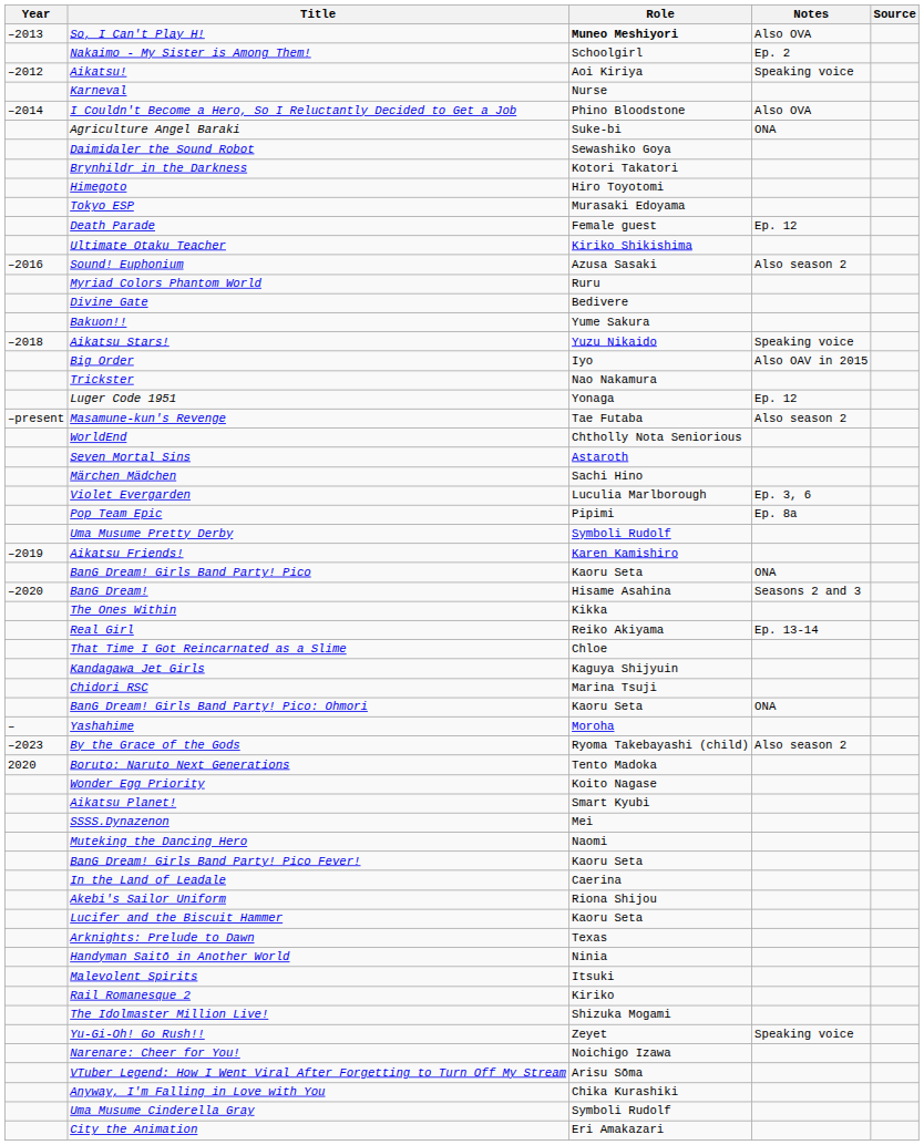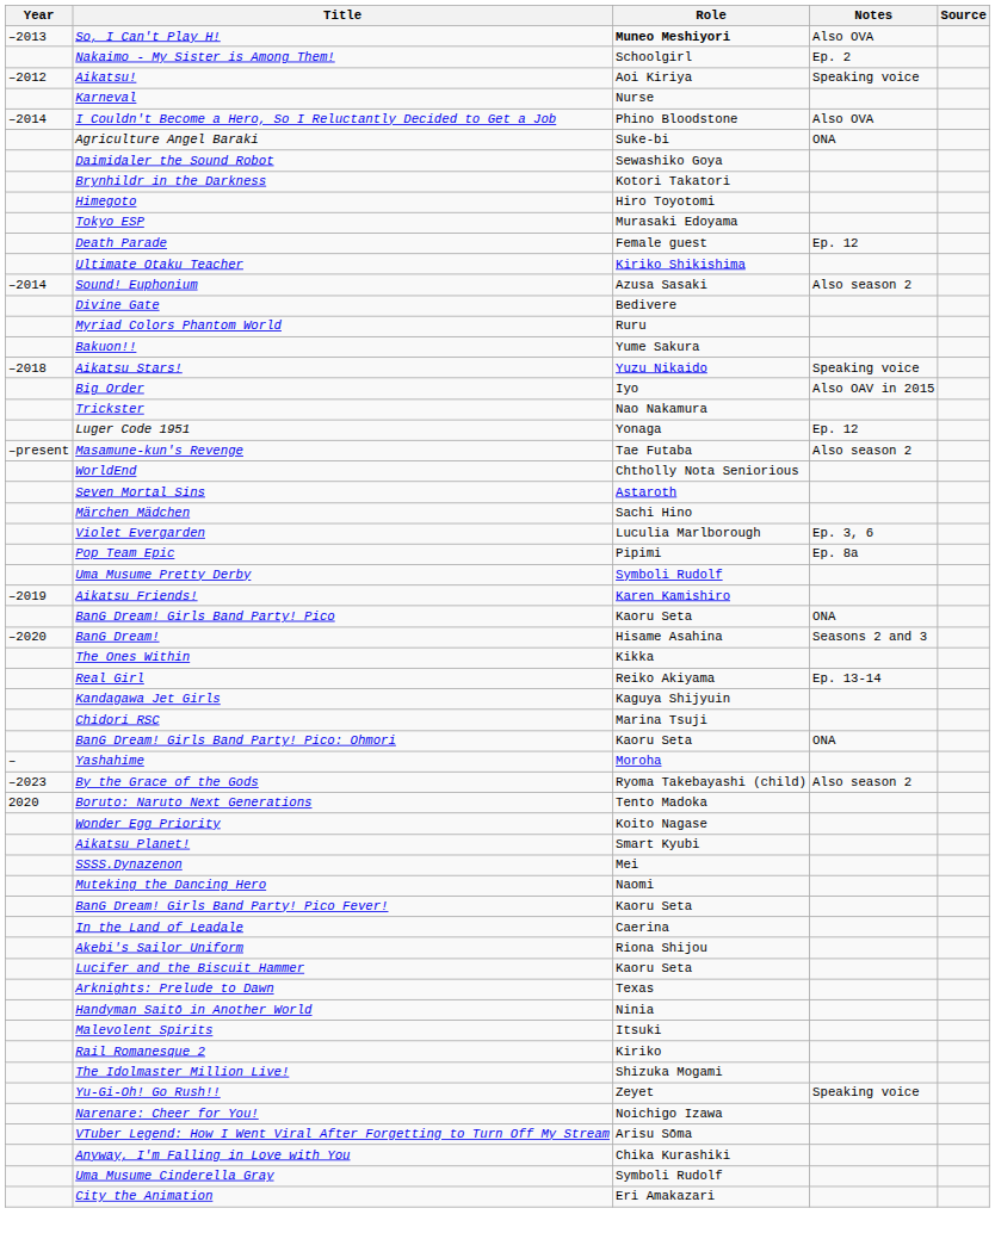 <table class="wikitable sortable plainrowheaders">
 <tr>
 <th>Year</th>
 <th>Title</th>
 <th>Role</th>
 <th class="unsortable">Notes</th>
 <th class="unsortable">Source</th>
 </tr>
 <tr>
 <td>–2013</td>
 <td><em><a href='#'>So, I Can't Play H!</a></em></td>
 <td><strong>Muneo Meshiyori</strong></td>
 <td>Also OVA</td>
 <td></td>
 </tr>
 <tr>
 <td></td>
 <td><em><a href='#'>Nakaimo - My Sister is Among Them!</a></em></td>
 <td>Schoolgirl</td>
 <td>Ep. 2</td>
 <td></td>
 </tr>
 <tr>
 <td>–2012</td>
 <td><em><a href='#'>Aikatsu!</a></em></td>
 <td>Aoi Kiriya</td>
 <td>Speaking voice</td>
 <td></td>
 </tr>
 <tr>
 <td></td>
 <td><em><a href='#'>Karneval</a></em></td>
 <td>Nurse</td>
 <td></td>
 <td></td>
 </tr>
 <tr>
 <td>–2014</td>
 <td><em><a href='#'>I Couldn't Become a Hero, So I Reluctantly Decided to Get a Job</a></em></td>
 <td>Phino Bloodstone</td>
 <td>Also OVA</td>
 <td></td>
 </tr>
 <tr>
 <td></td>
 <td><em>Agriculture Angel Baraki</em></td>
 <td>Suke-bi</td>
 <td>ONA</td>
 <td></td>
 </tr>
 <tr>
 <td></td>
 <td><em><a href='#'>Daimidaler the Sound Robot</a></em></td>
 <td>Sewashiko Goya</td>
 <td></td>
 <td></td>
 </tr>
 <tr>
 <td></td>
 <td><em><a href='#'>Brynhildr in the Darkness</a></em></td>
 <td>Kotori Takatori</td>
 <td></td>
 <td></td>
 </tr>
 <tr>
 <td></td>
 <td><em><a href='#'>Himegoto</a></em></td>
 <td>Hiro Toyotomi</td>
 <td></td>
 <td></td>
 </tr>
 <tr>
 <td></td>
 <td><em><a href='#'>Tokyo ESP</a></em></td>
 <td>Murasaki Edoyama</td>
 <td></td>
 <td></td>
 </tr>
 <tr>
 <td></td>
 <td><em><a href='#'>Death Parade</a></em></td>
 <td>Female guest</td>
 <td>Ep. 12</td>
 <td></td>
 </tr>
 <tr>
 <td></td>
 <td><em><a href='#'>Ultimate Otaku Teacher</a></em></td>
 <td><a href='#'>Kiriko Shikishima</a></td>
 <td></td>
 <td></td>
 </tr>
 <tr>
-<td>–2016</td>
+<td>–2014</td>
 <td><em><a href='#'>Sound! Euphonium</a></em></td>
 <td>Azusa Sasaki</td>
 <td>Also season 2</td>
 <td></td>
 </tr>
 <tr>
 <td></td>
-<td><em><a href='#'>Myriad Colors Phantom World</a></em></td>
-<td>Ruru</td>
+<td><em><a href='#'>Divine Gate</a></em></td>
+<td>Bedivere</td>
 <td></td>
 <td></td>
 </tr>
 <tr>
 <td></td>
-<td><em><a href='#'>Divine Gate</a></em></td>
-<td>Bedivere</td>
+<td><em><a href='#'>Myriad Colors Phantom World</a></em></td>
+<td>Ruru</td>
 <td></td>
 <td></td>
 </tr>
 <tr>
 <td></td>
 <td><em><a href='#'>Bakuon!!</a></em></td>
 <td>Yume Sakura</td>
 <td></td>
 <td></td>
 </tr>
 <tr>
 <td>–2018</td>
 <td><em><a href='#'>Aikatsu Stars!</a></em></td>
 <td><a href='#'>Yuzu Nikaido</a></td>
 <td>Speaking voice</td>
 <td></td>
 </tr>
 <tr>
 <td></td>
 <td><em><a href='#'>Big Order</a></em></td>
 <td>Iyo</td>
 <td>Also OAV in 2015</td>
 <td></td>
 </tr>
 <tr>
 <td></td>
 <td><em><a href='#'>Trickster</a></em></td>
 <td>Nao Nakamura</td>
 <td></td>
 <td></td>
 </tr>
 <tr>
 <td></td>
 <td><em>Luger Code 1951</em></td>
 <td>Yonaga</td>
 <td>Ep. 12</td>
 <td></td>
 </tr>
 <tr>
 <td>–present</td>
 <td><em><a href='#'>Masamune-kun's Revenge</a></em></td>
 <td>Tae Futaba</td>
 <td>Also season 2</td>
 <td></td>
 </tr>
 <tr>
 <td></td>
 <td><em><a href='#'>WorldEnd</a></em></td>
 <td>Chtholly Nota Seniorious</td>
 <td></td>
 <td></td>
 </tr>
 <tr>
 <td></td>
 <td><em><a href='#'>Seven Mortal Sins</a></em></td>
 <td><a href='#'>Astaroth</a></td>
 <td></td>
 <td></td>
 </tr>
 <tr>
 <td></td>
 <td><em><a href='#'>Märchen Mädchen</a></em></td>
 <td>Sachi Hino</td>
 <td></td>
 <td></td>
 </tr>
 <tr>
 <td></td>
 <td><em><a href='#'>Violet Evergarden</a></em></td>
 <td>Luculia Marlborough</td>
 <td>Ep. 3, 6</td>
 <td></td>
 </tr>
 <tr>
 <td></td>
 <td><em><a href='#'>Pop Team Epic</a></em></td>
 <td>Pipimi</td>
 <td>Ep. 8a</td>
 <td></td>
 </tr>
 <tr>
 <td></td>
 <td><em><a href='#'>Uma Musume Pretty Derby</a></em></td>
 <td><a href='#'>Symboli Rudolf</a></td>
 <td></td>
 <td></td>
 </tr>
 <tr>
 <td>–2019</td>
 <td><em><a href='#'>Aikatsu Friends!</a></em></td>
 <td><a href='#'>Karen Kamishiro</a></td>
 <td></td>
 <td></td>
 </tr>
 <tr>
 <td></td>
 <td><em><a href='#'>BanG Dream! Girls Band Party! Pico</a></em></td>
 <td>Kaoru Seta</td>
 <td>ONA</td>
 <td></td>
 </tr>
 <tr>
 <td>–2020</td>
 <td><em><a href='#'>BanG Dream!</a></em></td>
 <td>Hisame Asahina</td>
 <td>Seasons 2 and 3</td>
 <td></td>
 </tr>
 <tr>
 <td></td>
 <td><em><a href='#'>The Ones Within</a></em></td>
 <td>Kikka</td>
 <td></td>
 <td></td>
 </tr>
 <tr>
 <td></td>
 <td><em><a href='#'>Real Girl</a></em></td>
 <td>Reiko Akiyama</td>
 <td>Ep. 13-14</td>
-<td></td>
-</tr>
-<tr>
-<td></td>
-<td><em><a href='#'>That Time I Got Reincarnated as a Slime</a></em></td>
-<td>Chloe</td>
-<td></td>
 <td></td>
 </tr>
 <tr>
 <td></td>
 <td><em><a href='#'>Kandagawa Jet Girls</a></em></td>
 <td>Kaguya Shijyuin</td>
 <td></td>
 <td></td>
 </tr>
 <tr>
 <td></td>
 <td><em><a href='#'>Chidori RSC</a></em></td>
 <td>Marina Tsuji</td>
 <td></td>
 <td></td>
 </tr>
 <tr>
 <td></td>
 <td><em><a href='#'>BanG Dream! Girls Band Party! Pico: Ohmori</a></em></td>
 <td>Kaoru Seta</td>
 <td>ONA</td>
 <td></td>
 </tr>
 <tr>
 <td>–</td>
 <td><em><a href='#'>Yashahime</a></em></td>
 <td><a href='#'>Moroha</a></td>
 <td></td>
 <td></td>
 </tr>
 <tr>
 <td>–2023</td>
 <td><em><a href='#'>By the Grace of the Gods</a></em></td>
 <td>Ryoma Takebayashi (child)</td>
 <td>Also season 2</td>
 <td></td>
 </tr>
 <tr>
 <td>2020</td>
 <td><em><a href='#'>Boruto: Naruto Next Generations</a></em></td>
 <td>Tento Madoka</td>
 <td></td>
 <td></td>
 </tr>
 <tr>
 <td></td>
 <td><em><a href='#'>Wonder Egg Priority</a></em></td>
 <td>Koito Nagase</td>
 <td></td>
 <td></td>
 </tr>
 <tr>
 <td></td>
 <td><em><a href='#'>Aikatsu Planet!</a></em></td>
 <td>Smart Kyubi</td>
 <td></td>
 <td></td>
 </tr>
 <tr>
 <td></td>
 <td><em><a href='#'>SSSS.Dynazenon</a></em></td>
 <td>Mei</td>
 <td></td>
 <td></td>
 </tr>
 <tr>
 <td></td>
 <td><em><a href='#'>Muteking the Dancing Hero</a></em></td>
 <td>Naomi</td>
 <td></td>
 <td></td>
 </tr>
 <tr>
 <td></td>
 <td><em><a href='#'>BanG Dream! Girls Band Party! Pico Fever!</a></em></td>
 <td>Kaoru Seta</td>
 <td></td>
 <td></td>
 </tr>
 <tr>
 <td></td>
 <td><em><a href='#'>In the Land of Leadale</a></em></td>
 <td>Caerina</td>
 <td></td>
 <td></td>
 </tr>
 <tr>
 <td></td>
 <td><em><a href='#'>Akebi's Sailor Uniform</a></em></td>
 <td>Riona Shijou</td>
 <td></td>
 <td></td>
 </tr>
 <tr>
 <td></td>
 <td><em><a href='#'>Lucifer and the Biscuit Hammer</a></em></td>
 <td>Kaoru Seta</td>
 <td></td>
 <td></td>
 </tr>
 <tr>
 <td></td>
 <td><em><a href='#'>Arknights: Prelude to Dawn</a></em></td>
 <td>Texas</td>
 <td></td>
 <td></td>
 </tr>
 <tr>
 <td></td>
 <td><em><a href='#'>Handyman Saitō in Another World</a></em></td>
 <td>Ninia</td>
 <td></td>
 <td></td>
 </tr>
 <tr>
 <td></td>
 <td><em><a href='#'>Malevolent Spirits</a></em></td>
 <td>Itsuki</td>
 <td></td>
 <td></td>
 </tr>
 <tr>
 <td></td>
 <td><em><a href='#'>Rail Romanesque 2</a></em></td>
 <td>Kiriko</td>
 <td></td>
 <td></td>
 </tr>
 <tr>
 <td></td>
 <td><em><a href='#'>The Idolmaster Million Live!</a></em></td>
 <td>Shizuka Mogami</td>
 <td></td>
 <td></td>
 </tr>
 <tr>
 <td></td>
 <td><em><a href='#'>Yu-Gi-Oh! Go Rush!!</a></em></td>
 <td>Zeyet</td>
 <td>Speaking voice</td>
 <td></td>
 </tr>
 <tr>
 <td></td>
 <td><em><a href='#'>Narenare: Cheer for You!</a></em></td>
 <td>Noichigo Izawa</td>
 <td></td>
 <td></td>
 </tr>
 <tr>
 <td></td>
 <td><em><a href='#'>VTuber Legend: How I Went Viral After Forgetting to Turn Off My Stream</a></em></td>
 <td>Arisu Sōma</td>
 <td></td>
 <td></td>
 </tr>
 <tr>
 <td></td>
 <td><em><a href='#'>Anyway, I'm Falling in Love with You</a></em></td>
 <td>Chika Kurashiki</td>
 <td></td>
 <td></td>
 </tr>
 <tr>
 <td></td>
 <td><em><a href='#'>Uma Musume Cinderella Gray</a></em></td>
 <td>Symboli Rudolf</td>
 <td></td>
 <td></td>
 </tr>
 <tr>
 <td></td>
 <td><em><a href='#'>City the Animation</a></em></td>
 <td>Eri Amakazari</td>
 <td></td>
 <td></td>
 </tr>
 </table>
